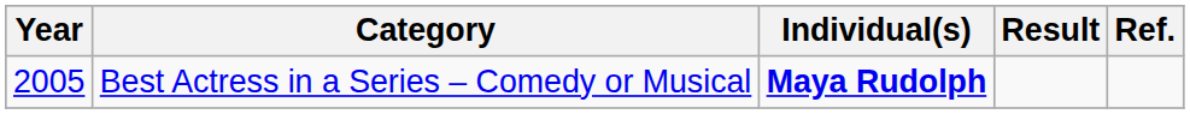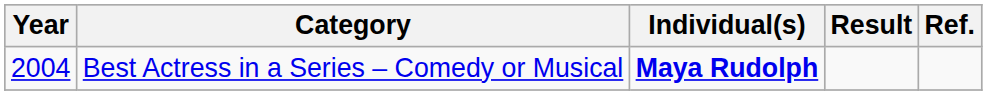 <table class="wikitable">
 <tr>
 <th>Year</th>
 <th>Category</th>
 <th>Individual(s)</th>
 <th>Result</th>
 <th>Ref.</th>
 </tr>
 <tr>
-<td><a href='#'>2005</a></td>
+<td><a href='#'>2004</a></td>
 <td><a href='#'>Best Actress in a Series – Comedy or Musical</a></td>
 <td><strong><a href='#'>Maya Rudolph</a></strong></td>
 <td></td>
 <td align="center"></td>
 </tr>
 </table>
